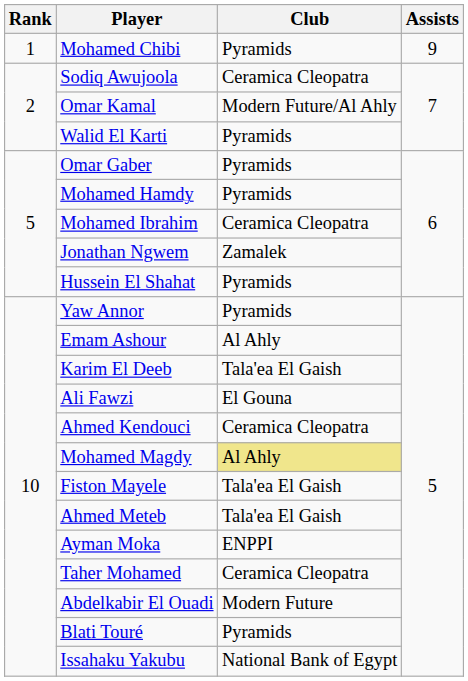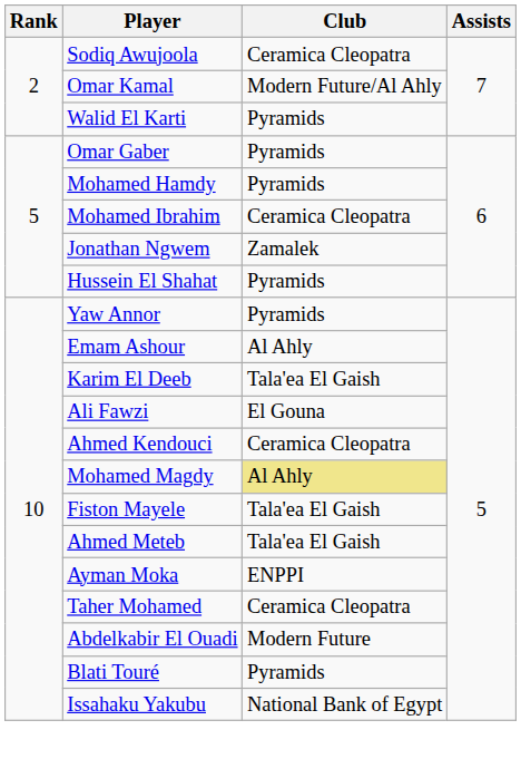 <table class="wikitable" style="text-align:center">
 <tr>
 <th>Rank</th>
 <th>Player</th>
 <th>Club</th>
 <th>Assists</th>
-</tr>
-<tr>
-<td>1</td>
-<td align=left> <a href='#'>Mohamed Chibi</a></td>
-<td align=left>Pyramids</td>
-<td>9</td>
 </tr>
 <tr>
 <td rowspan=3>2</td>
 <td align=left> <a href='#'>Sodiq Awujoola</a></td>
 <td align=left>Ceramica Cleopatra</td>
 <td rowspan=3>7</td>
 </tr>
 <tr>
 <td align=left> <a href='#'>Omar Kamal</a></td>
 <td align=left>Modern Future/Al Ahly</td>
 </tr>
 <tr>
 <td align=left> <a href='#'>Walid El Karti</a></td>
 <td align=left>Pyramids</td>
 </tr>
 <tr>
 <td rowspan=5>5</td>
 <td align=left> <a href='#'>Omar Gaber</a></td>
 <td align=left>Pyramids</td>
 <td rowspan=5>6</td>
 </tr>
 <tr>
 <td align=left> <a href='#'>Mohamed Hamdy</a></td>
 <td align=left>Pyramids</td>
 </tr>
 <tr>
 <td align=left> <a href='#'>Mohamed Ibrahim</a></td>
 <td align=left>Ceramica Cleopatra</td>
 </tr>
 <tr>
 <td align=left> <a href='#'>Jonathan Ngwem</a></td>
 <td align=left>Zamalek</td>
 </tr>
 <tr>
 <td align=left> <a href='#'>Hussein El Shahat</a></td>
 <td align=left>Pyramids</td>
 </tr>
 <tr>
 <td rowspan=13>10</td>
 <td align=left> <a href='#'>Yaw Annor</a></td>
 <td align=left>Pyramids</td>
 <td rowspan=13>5</td>
 </tr>
 <tr>
 <td align=left> <a href='#'>Emam Ashour</a></td>
 <td align=left>Al Ahly</td>
 </tr>
 <tr>
 <td align=left> <a href='#'>Karim El Deeb</a></td>
 <td align=left>Tala'ea El Gaish</td>
 </tr>
 <tr>
 <td align=left> <a href='#'>Ali Fawzi</a></td>
 <td align=left>El Gouna</td>
 </tr>
 <tr>
 <td align=left> <a href='#'>Ahmed Kendouci</a></td>
 <td align=left>Ceramica Cleopatra</td>
 </tr>
 <tr>
 <td align=left> <a href='#'>Mohamed Magdy</a></td>
 <td align=left style="background: khaki;">Al Ahly</td>
 </tr>
 <tr>
 <td align=left> <a href='#'>Fiston Mayele</a></td>
 <td align=left>Tala'ea El Gaish</td>
 </tr>
 <tr>
 <td align=left> <a href='#'>Ahmed Meteb</a></td>
 <td align=left>Tala'ea El Gaish</td>
 </tr>
 <tr>
 <td align=left> <a href='#'>Ayman Moka</a></td>
 <td align=left>ENPPI</td>
 </tr>
 <tr>
 <td align=left> <a href='#'>Taher Mohamed</a></td>
 <td align=left>Ceramica Cleopatra</td>
 </tr>
 <tr>
 <td align=left> <a href='#'>Abdelkabir El Ouadi</a></td>
 <td align=left>Modern Future</td>
 </tr>
 <tr>
 <td align=left> <a href='#'>Blati Touré</a></td>
 <td align=left>Pyramids</td>
 </tr>
 <tr>
 <td align=left> <a href='#'>Issahaku Yakubu</a></td>
 <td align=left>National Bank of Egypt</td>
 </tr>
 </table>
